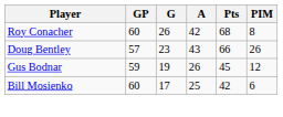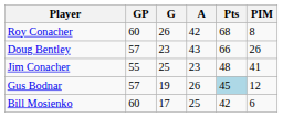 <table class="wikitable">
 <tr>
 <th bgcolor="#DDDDFF" width="40%">Player</th>
 <th bgcolor="#DDDDFF" width="10%">GP</th>
 <th bgcolor="#DDDDFF" width="10%">G</th>
 <th bgcolor="#DDDDFF" width="10%">A</th>
 <th bgcolor="#DDDDFF" width="10%">Pts</th>
 <th bgcolor="#DDDDFF" width="10%">PIM</th>
 </tr>
 <tr>
 <td><a href='#'>Roy Conacher</a></td>
 <td>60</td>
 <td>26</td>
 <td>42</td>
 <td>68</td>
 <td>8</td>
 </tr>
 <tr>
 <td><a href='#'>Doug Bentley</a></td>
 <td>57</td>
 <td>23</td>
 <td>43</td>
 <td>66</td>
 <td>26</td>
 </tr>
 <tr>
+<td><a href='#'>Jim Conacher</a></td>
+<td>55</td>
+<td>25</td>
+<td>23</td>
+<td>48</td>
+<td>41</td>
+</tr>
+<tr>
 <td><a href='#'>Gus Bodnar</a></td>
-<td>59</td>
+<td>57</td>
 <td>19</td>
 <td>26</td>
-<td>45</td>
+<td style="background: lightblue;">45</td>
 <td>12</td>
 </tr>
 <tr>
 <td><a href='#'>Bill Mosienko</a></td>
 <td>60</td>
 <td>17</td>
 <td>25</td>
 <td>42</td>
 <td>6</td>
 </tr>
 </table>
